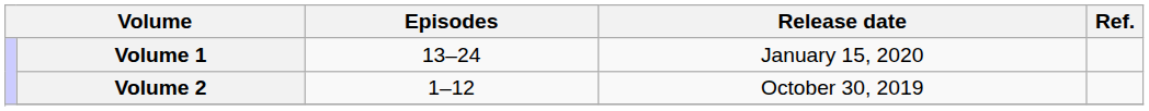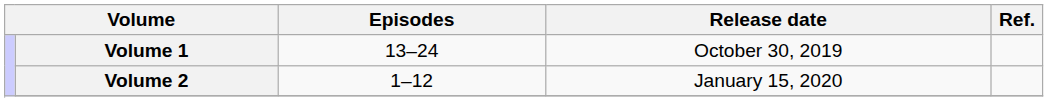 <table class="wikitable" style="text-align: center; width: 98%;">
 <tr>
 <th colspan="2" scope="column">Volume</th>
 <th scope="column">Episodes</th>
 <th scope="column">Release date</th>
 <th scope="column" width="5%">Ref.</th>
 </tr>
 <tr>
 <td rowspan="3" width="1%" style="background: #CCCCFF;"></td>
 <th scope="row">Volume 1</th>
 <td>13–24</td>
-<td>January 15, 2020</td>
+<td>October 30, 2019</td>
 <td></td>
 </tr>
 <tr>
 <th scope="row">Volume 2</th>
 <td>1–12</td>
-<td>October 30, 2019</td>
+<td>January 15, 2020</td>
 <td></td>
 </tr>
 <tr>
 </tr>
 </table>
